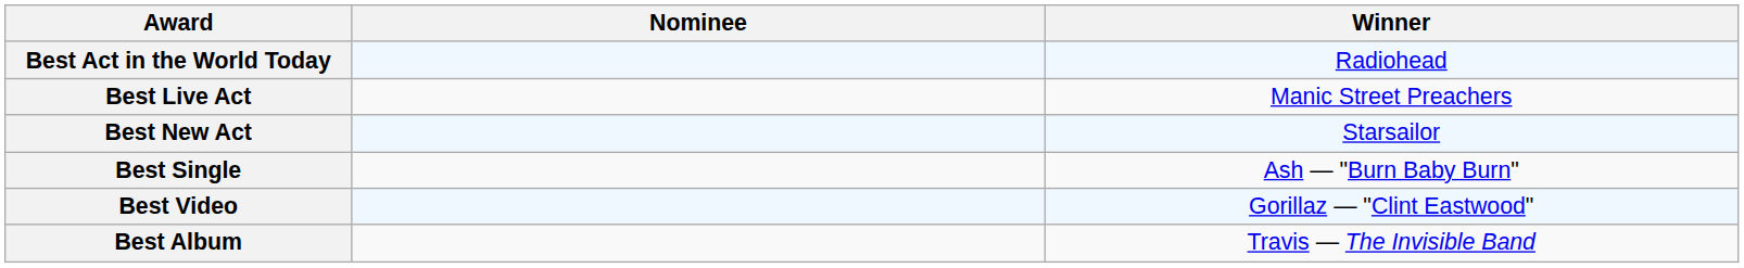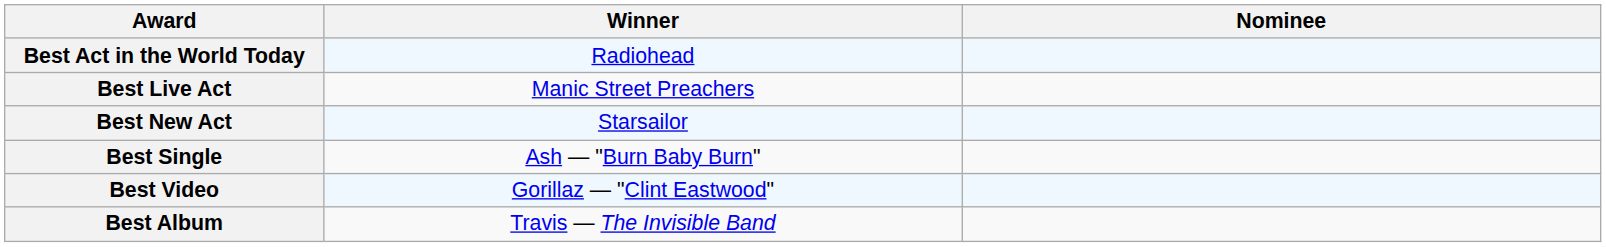 <table class="wikitable" rowspan=2 style="text-align: center; width:95%;">
 <tr>
 <th scope="col" style="width:10%;">Award</th>
+<th scope="col" style="width:20%;">Winner</th>
 <th scope="col" style="width:20%;">Nominee</th>
-<th scope="col" style="width:20%;">Winner</th>
 </tr>
 <tr>
 <th scope="row" style="text-align:center">Best Act in the World Today</th>
+<td style="background:#F0F8FF"><a href='#'>Radiohead</a></td>
 <td style="background:#F0F8FF; font-size: 85%;"></td>
-<td style="background:#F0F8FF"><a href='#'>Radiohead</a></td>
 </tr>
 <tr>
 <th scope="row" style="text-align:center">Best Live Act</th>
+<td><a href='#'>Manic Street Preachers</a></td>
 <td style="font-size: 85%;"></td>
-<td><a href='#'>Manic Street Preachers</a></td>
 </tr>
 <tr>
 <th scope="row" style="text-align:center">Best New Act</th>
+<td style="background:#F0F8FF"><a href='#'>Starsailor</a></td>
 <td style="background:#F0F8FF; font-size: 85%;"></td>
-<td style="background:#F0F8FF"><a href='#'>Starsailor</a></td>
 </tr>
 <tr>
 <th scope="row" style="text-align:center">Best Single</th>
+<td><a href='#'>Ash</a> — "<a href='#'>Burn Baby Burn</a>"</td>
 <td style="font-size: 85%;"></td>
-<td><a href='#'>Ash</a> — "<a href='#'>Burn Baby Burn</a>"</td>
 </tr>
 <tr>
 <th scope="row" style="text-align:center">Best Video</th>
+<td style="background:#F0F8FF"><a href='#'>Gorillaz</a> — "<a href='#'>Clint Eastwood</a>"</td>
 <td style="background:#F0F8FF; font-size: 85%;"></td>
-<td style="background:#F0F8FF"><a href='#'>Gorillaz</a> — "<a href='#'>Clint Eastwood</a>"</td>
 </tr>
 <tr>
 <th scope="row" style="text-align:center">Best Album</th>
+<td><a href='#'>Travis</a> — <em><a href='#'>The Invisible Band</a></em></td>
 <td style="font-size: 85%;"></td>
-<td><a href='#'>Travis</a> — <em><a href='#'>The Invisible Band</a></em></td>
 </tr>
 </table>
